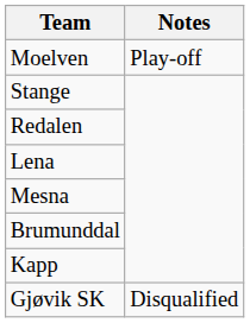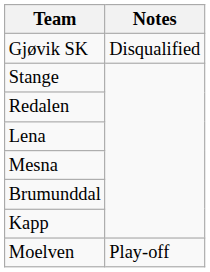 <table class="wikitable">
 <tr>
 <th>Team</th>
 <th>Notes</th>
 </tr>
 <tr>
-<td>Moelven</td>
-<td>Play-off</td>
+<td>Gjøvik SK</td>
+<td>Disqualified</td>
 </tr>
 <tr>
 <td>Stange</td>
 </tr>
 <tr>
 <td>Redalen</td>
 </tr>
 <tr>
 <td>Lena</td>
 </tr>
 <tr>
 <td>Mesna</td>
 </tr>
 <tr>
 <td>Brumunddal</td>
 </tr>
 <tr>
 <td>Kapp</td>
 </tr>
 <tr>
-<td>Gjøvik SK</td>
-<td>Disqualified</td>
+<td>Moelven</td>
+<td>Play-off</td>
 </tr>
 </table>
